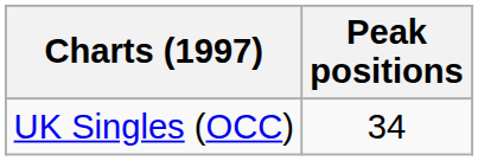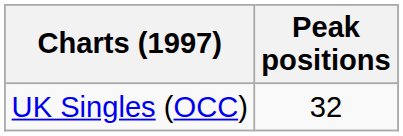 <table class="wikitable">
 <tr>
 <th>Charts (1997)</th>
 <th>Peak<br>positions</th>
 </tr>
 <tr>
 <td align="left"><a href='#'>UK Singles</a> (<a href='#'>OCC</a>)</td>
-<td align="center">34</td>
+<td align="center">32</td>
 </tr>
 </table>
